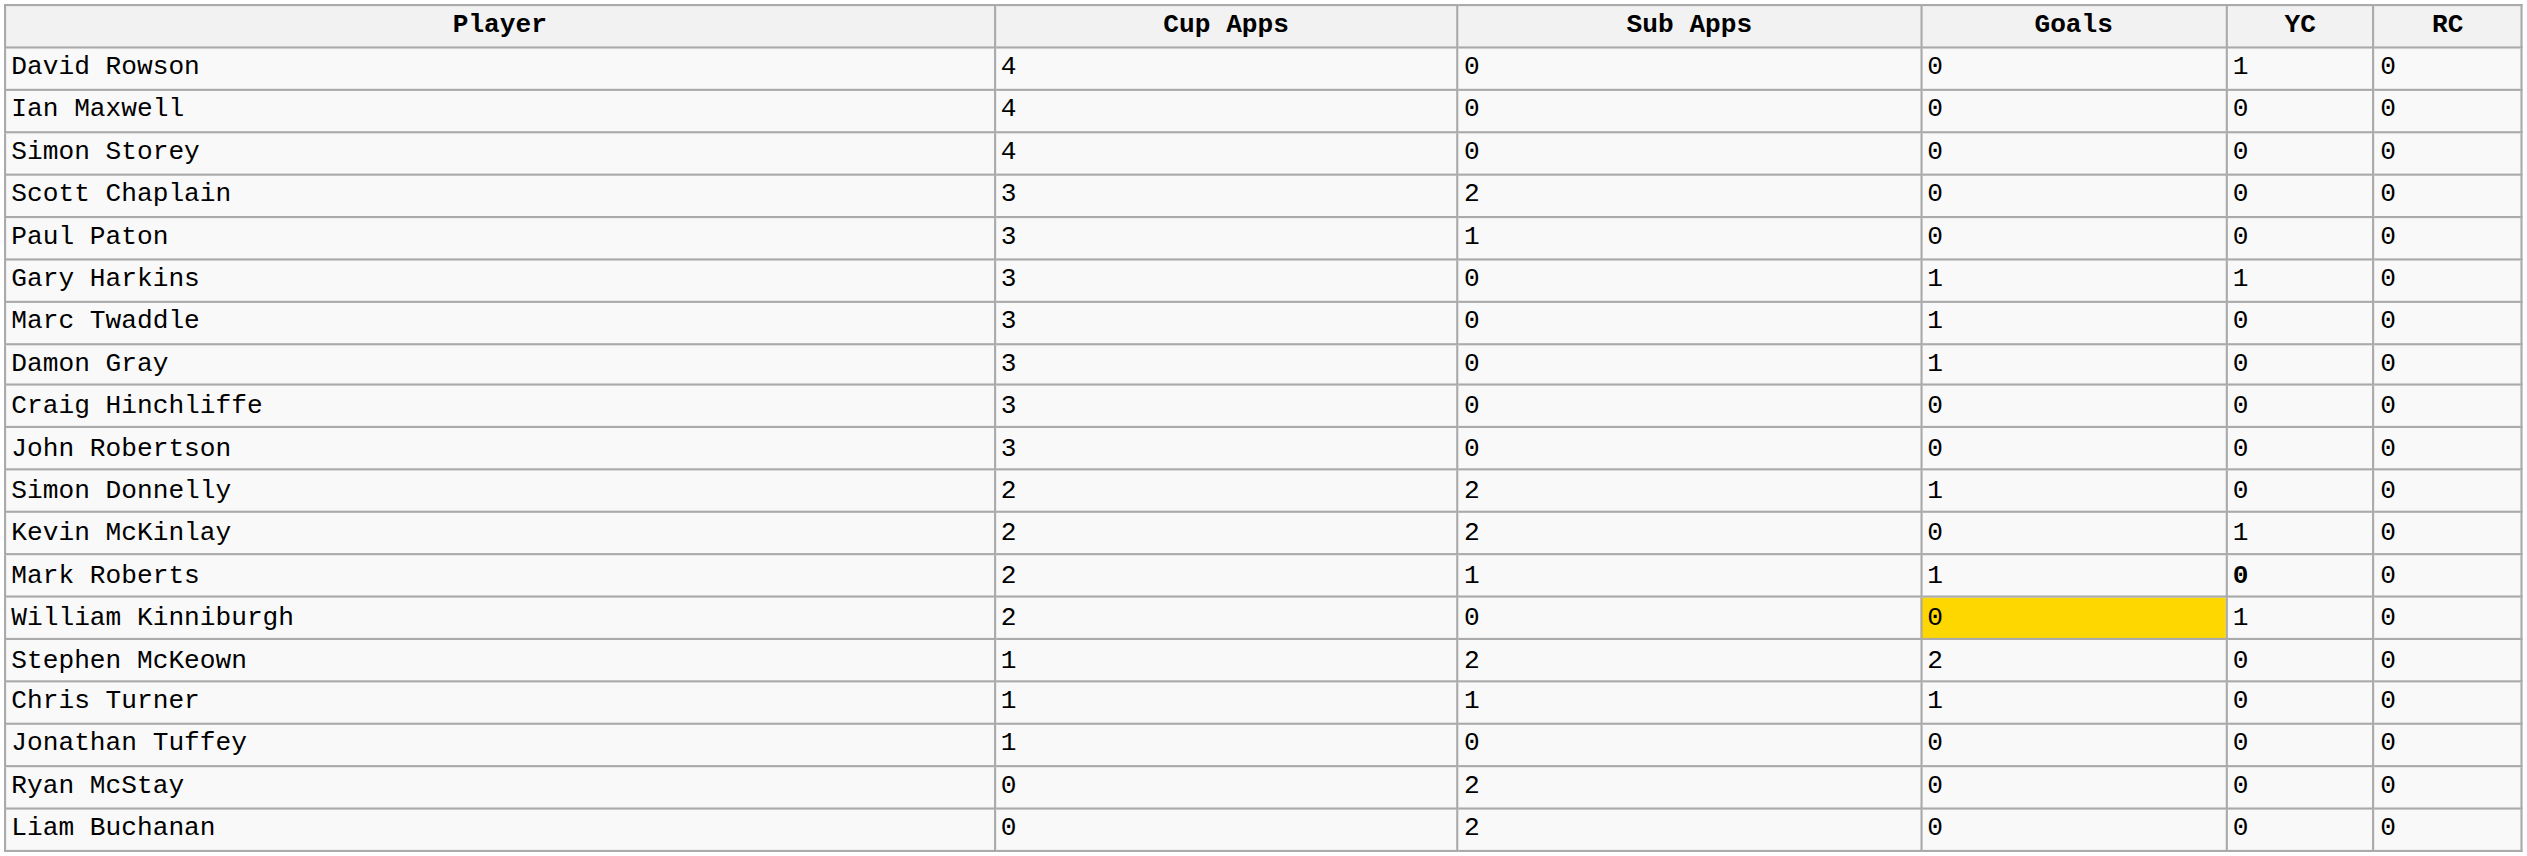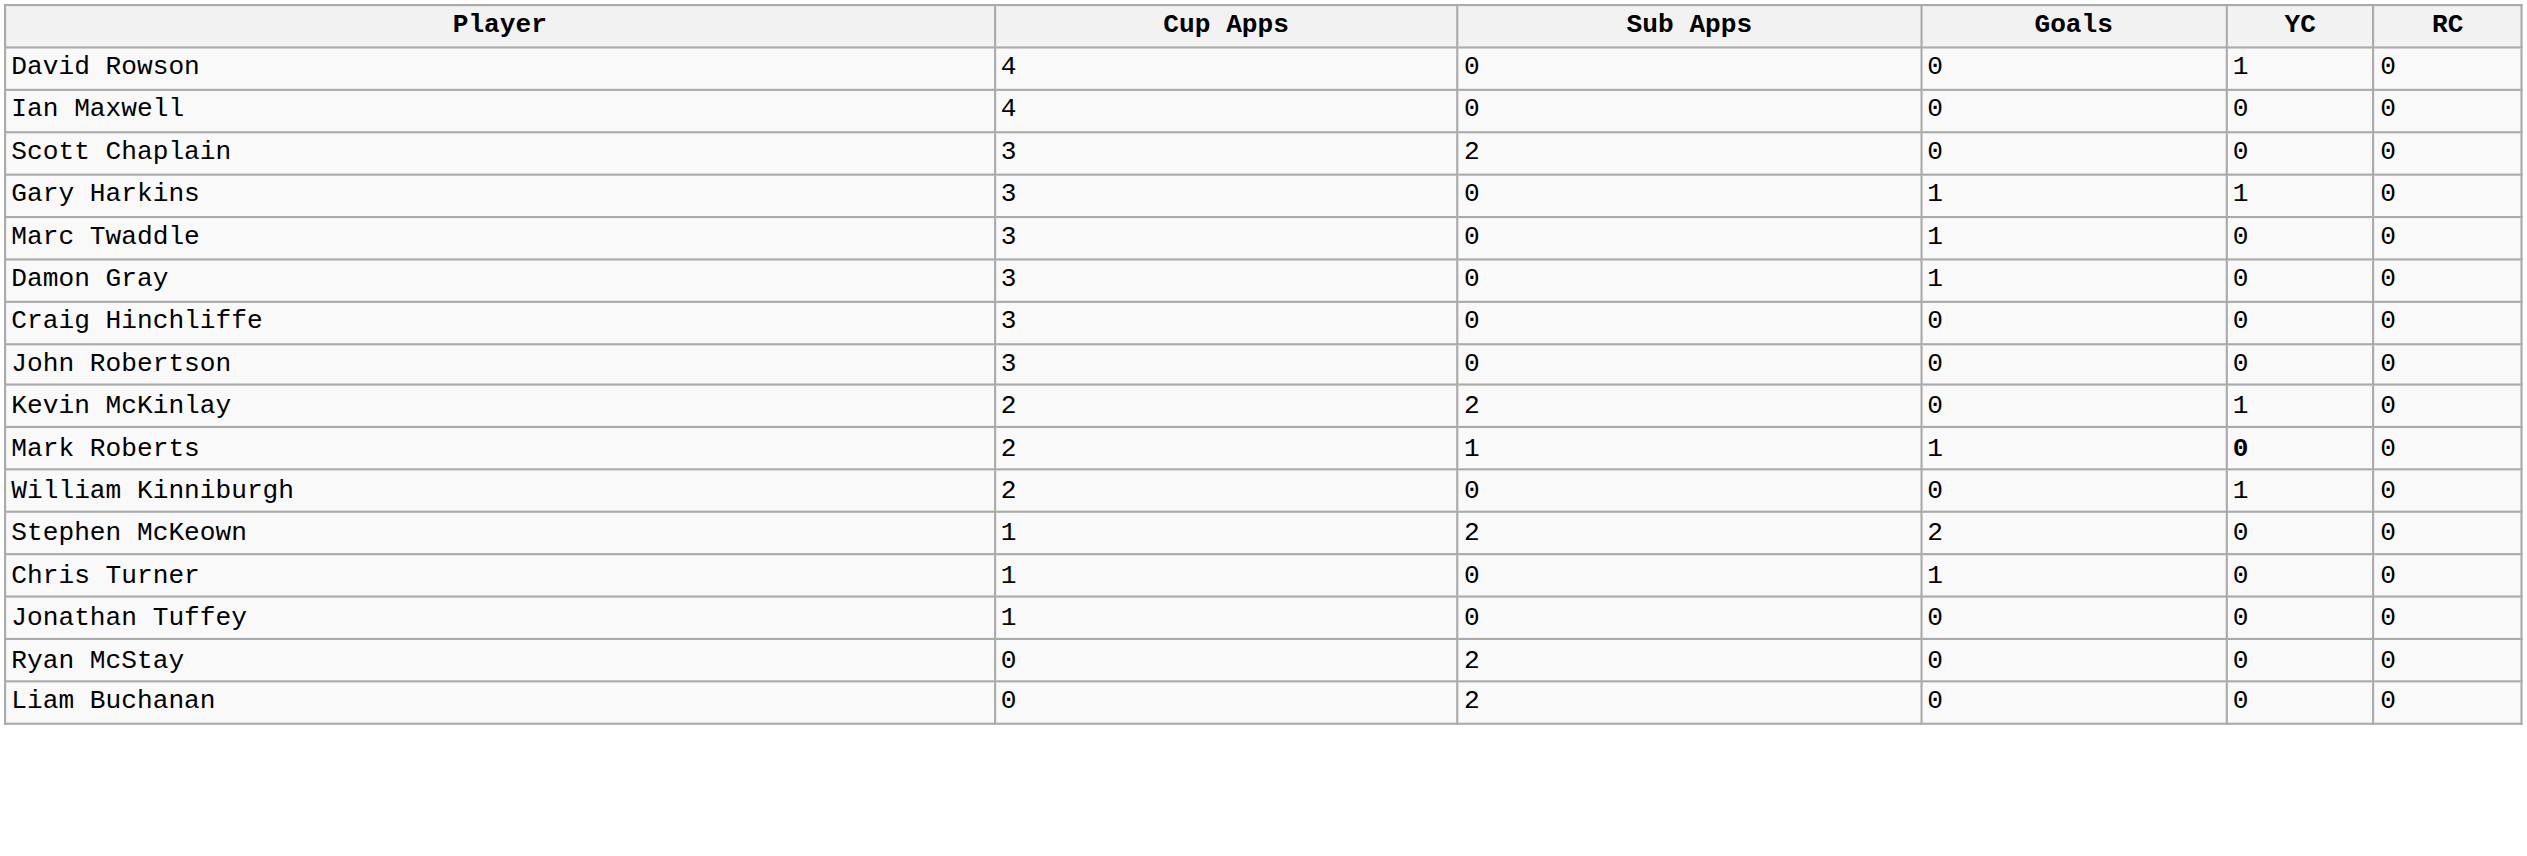 <table class="wikitable sortable" sort="Apps" style="text-align:center; font-size:95%;width:75%; text-align:left">
 <tr>
 <th><strong>Player</strong></th>
 <th><strong>Cup Apps</strong></th>
 <th><strong>Sub Apps</strong></th>
 <th><strong>Goals</strong></th>
 <th><strong>YC</strong> </th>
 <th><strong>RC</strong> </th>
 </tr>
 <tr>
 <td>David Rowson</td>
 <td>4</td>
 <td>0</td>
 <td>0</td>
 <td>1</td>
 <td>0</td>
 </tr>
 <tr>
 <td>Ian Maxwell</td>
 <td>4</td>
 <td>0</td>
 <td>0</td>
 <td>0</td>
 <td>0</td>
 </tr>
 <tr>
-<td>Simon Storey</td>
-<td>4</td>
-<td>0</td>
-<td>0</td>
-<td>0</td>
-<td>0</td>
-</tr>
-<tr>
 <td>Scott Chaplain</td>
 <td>3</td>
 <td>2</td>
-<td>0</td>
-<td>0</td>
-<td>0</td>
-</tr>
-<tr>
-<td>Paul Paton</td>
-<td>3</td>
-<td>1</td>
 <td>0</td>
 <td>0</td>
 <td>0</td>
 </tr>
 <tr>
 <td>Gary Harkins</td>
 <td>3</td>
 <td>0</td>
 <td>1</td>
 <td>1</td>
 <td>0</td>
 </tr>
 <tr>
 <td>Marc Twaddle</td>
 <td>3</td>
 <td>0</td>
 <td>1</td>
 <td>0</td>
 <td>0</td>
 </tr>
 <tr>
 <td>Damon Gray</td>
 <td>3</td>
 <td>0</td>
 <td>1</td>
 <td>0</td>
 <td>0</td>
 </tr>
 <tr>
 <td>Craig Hinchliffe</td>
 <td>3</td>
 <td>0</td>
 <td>0</td>
 <td>0</td>
 <td>0</td>
 </tr>
 <tr>
 <td>John Robertson</td>
 <td>3</td>
 <td>0</td>
 <td>0</td>
 <td>0</td>
 <td>0</td>
 </tr>
 <tr>
-<td>Simon Donnelly</td>
-<td>2</td>
-<td>2</td>
-<td>1</td>
-<td>0</td>
-<td>0</td>
-</tr>
-<tr>
 <td>Kevin McKinlay</td>
 <td>2</td>
 <td>2</td>
 <td>0</td>
 <td>1</td>
 <td>0</td>
 </tr>
 <tr>
 <td>Mark Roberts</td>
 <td>2</td>
 <td>1</td>
 <td>1</td>
 <td><strong>0</strong></td>
 <td>0</td>
 </tr>
 <tr>
 <td>William Kinniburgh</td>
 <td>2</td>
 <td>0</td>
-<td style="background: gold;">0</td>
+<td>0</td>
 <td>1</td>
 <td>0</td>
 </tr>
 <tr>
 <td>Stephen McKeown</td>
 <td>1</td>
 <td>2</td>
 <td>2</td>
 <td>0</td>
 <td>0</td>
 </tr>
 <tr>
 <td>Chris Turner</td>
 <td>1</td>
-<td>1</td>
+<td>0</td>
 <td>1</td>
 <td>0</td>
 <td>0</td>
 </tr>
 <tr>
 <td>Jonathan Tuffey</td>
 <td>1</td>
 <td>0</td>
 <td>0</td>
 <td>0</td>
 <td>0</td>
 </tr>
 <tr>
 <td>Ryan McStay</td>
 <td>0</td>
 <td>2</td>
 <td>0</td>
 <td>0</td>
 <td>0</td>
 </tr>
 <tr>
 <td>Liam Buchanan</td>
 <td>0</td>
 <td>2</td>
 <td>0</td>
 <td>0</td>
 <td>0</td>
 </tr>
 </table>
